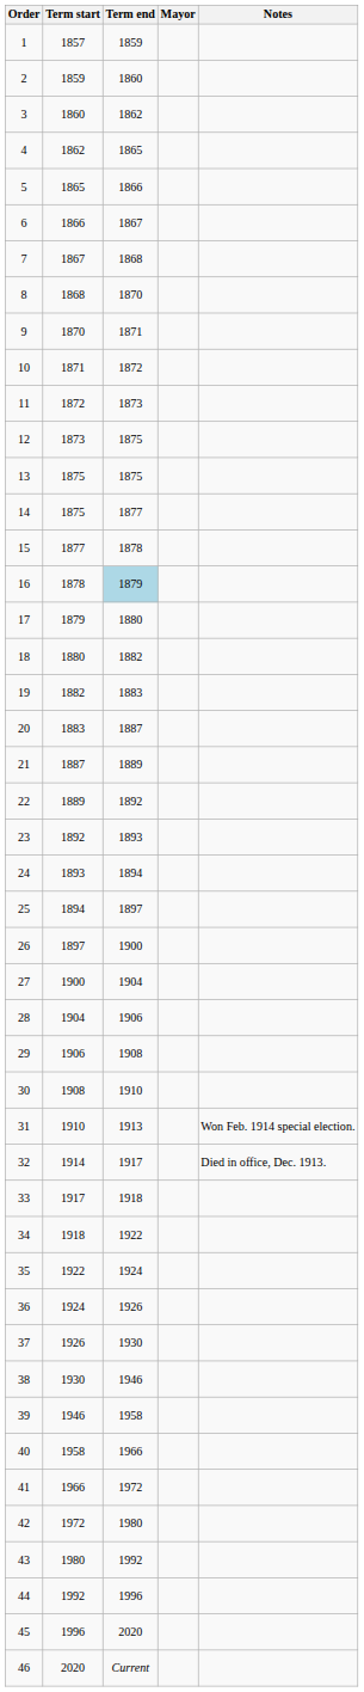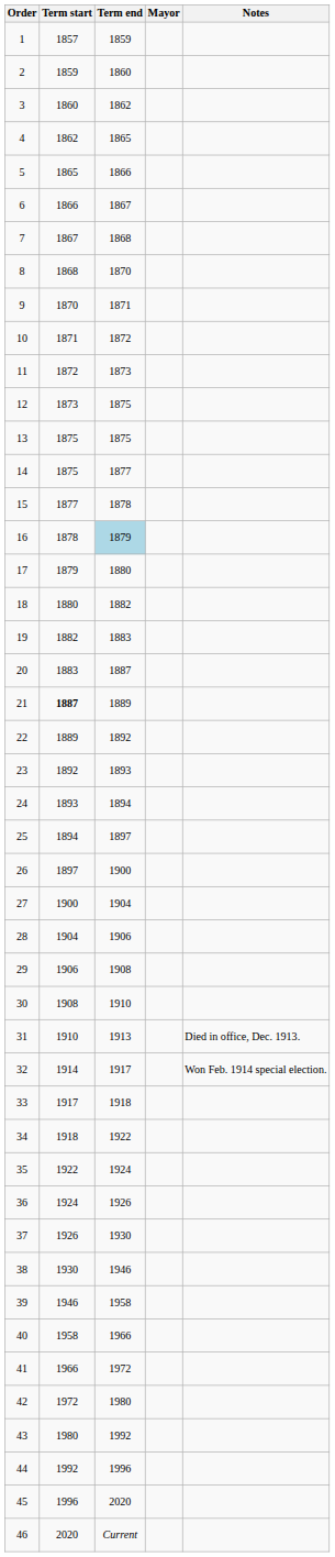 <table class="wikitable sortable mw-collapsible mw-collapsed" style="text-align:center">
 <tr>
 <th>Order</th>
 <th>Term start</th>
 <th>Term end</th>
 <th>Mayor</th>
 <th>Notes</th>
 </tr>
 <tr style="height:3em">
 <td>1</td>
 <td>1857</td>
 <td>1859</td>
 <td align=left></td>
 <td></td>
 </tr>
 <tr style="height:3em">
 <td>2</td>
 <td>1859</td>
 <td>1860</td>
 <td align=left></td>
 <td></td>
 </tr>
 <tr style="height:3em">
 <td>3</td>
 <td>1860</td>
 <td>1862</td>
 <td align=left></td>
 <td></td>
 </tr>
 <tr style="height:3em">
 <td>4</td>
 <td>1862</td>
 <td>1865</td>
 <td align=left></td>
 <td></td>
 </tr>
 <tr style="height:3em">
 <td>5</td>
 <td>1865</td>
 <td>1866</td>
 <td align=left></td>
 <td></td>
 </tr>
 <tr style="height:3em">
 <td>6</td>
 <td>1866</td>
 <td>1867</td>
 <td align=left></td>
 <td></td>
 </tr>
 <tr style="height:3em">
 <td>7</td>
 <td>1867</td>
 <td>1868</td>
 <td align=left></td>
 <td></td>
 </tr>
 <tr style="height:3em">
 <td>8</td>
 <td>1868</td>
 <td>1870</td>
 <td align=left></td>
 <td></td>
 </tr>
 <tr style="height:3em">
 <td>9</td>
 <td>1870</td>
 <td>1871</td>
 <td align=left></td>
 <td></td>
 </tr>
 <tr style="height:3em">
 <td>10</td>
 <td>1871</td>
 <td>1872</td>
 <td align=left></td>
 <td></td>
 </tr>
 <tr style="height:3em">
 <td>11</td>
 <td>1872</td>
 <td>1873</td>
 <td align=left></td>
 <td></td>
 </tr>
 <tr style="height:3em">
 <td>12</td>
 <td>1873</td>
 <td>1875</td>
 <td align=left></td>
 <td></td>
 </tr>
 <tr style="height:3em">
 <td>13</td>
 <td>1875</td>
 <td>1875</td>
 <td align=left></td>
 <td></td>
 </tr>
 <tr style="height:3em">
 <td>14</td>
 <td>1875</td>
 <td>1877</td>
 <td align=left></td>
 <td></td>
 </tr>
 <tr style="height:3em">
 <td>15</td>
 <td>1877</td>
 <td>1878</td>
 <td align=left></td>
 <td></td>
 </tr>
 <tr style="height:3em">
 <td>16</td>
 <td>1878</td>
 <td style="background: lightblue;">1879</td>
 <td align=left></td>
 <td></td>
 </tr>
 <tr style="height:3em">
 <td>17</td>
 <td>1879</td>
 <td>1880</td>
 <td align=left></td>
 <td></td>
 </tr>
 <tr style="height:3em">
 <td>18</td>
 <td>1880</td>
 <td>1882</td>
 <td align=left></td>
 <td></td>
 </tr>
 <tr style="height:3em">
 <td>19</td>
 <td>1882</td>
 <td>1883</td>
 <td align=left></td>
 <td></td>
 </tr>
 <tr style="height:3em">
 <td>20</td>
 <td>1883</td>
 <td>1887</td>
 <td align=left></td>
 <td></td>
 </tr>
 <tr style="height:3em">
 <td>21</td>
-<td>1887</td>
+<td><strong>1887</strong></td>
 <td>1889</td>
 <td align=left></td>
 <td></td>
 </tr>
 <tr style="height:3em">
 <td>22</td>
 <td>1889</td>
 <td>1892</td>
 <td align=left></td>
 <td></td>
 </tr>
 <tr style="height:3em">
 <td>23</td>
 <td>1892</td>
 <td>1893</td>
 <td align=left></td>
 <td></td>
 </tr>
 <tr style="height:3em">
 <td>24</td>
 <td>1893</td>
 <td>1894</td>
 <td align=left></td>
 <td></td>
 </tr>
 <tr style="height:3em">
 <td>25</td>
 <td>1894</td>
 <td>1897</td>
 <td align=left></td>
 <td></td>
 </tr>
 <tr style="height:3em">
 <td>26</td>
 <td>1897</td>
 <td>1900</td>
 <td align=left></td>
 <td></td>
 </tr>
 <tr style="height:3em">
 <td>27</td>
 <td>1900</td>
 <td>1904</td>
 <td align=left></td>
 <td></td>
 </tr>
 <tr style="height:3em">
 <td>28</td>
 <td>1904</td>
 <td>1906</td>
 <td align=left></td>
 <td></td>
 </tr>
 <tr style="height:3em">
 <td>29</td>
 <td>1906</td>
 <td>1908</td>
 <td align=left></td>
 <td></td>
 </tr>
 <tr style="height:3em">
 <td>30</td>
 <td>1908</td>
 <td>1910</td>
 <td align=left></td>
 <td></td>
 </tr>
 <tr style="height:3em">
 <td>31</td>
 <td>1910</td>
 <td>1913</td>
 <td align=left></td>
-<td align=left>Won Feb. 1914 special election.</td>
+<td align=left>Died in office, Dec. 1913.</td>
 </tr>
 <tr style="height:3em">
 <td>32</td>
 <td>1914</td>
 <td>1917</td>
 <td align=left></td>
-<td align=left>Died in office, Dec. 1913.</td>
+<td align=left>Won Feb. 1914 special election.</td>
 </tr>
 <tr style="height:3em">
 <td>33</td>
 <td>1917</td>
 <td>1918</td>
 <td align=left></td>
 <td></td>
 </tr>
 <tr style="height:3em">
 <td>34</td>
 <td>1918</td>
 <td>1922</td>
 <td align=left></td>
 <td></td>
 </tr>
 <tr style="height:3em">
 <td>35</td>
 <td>1922</td>
 <td>1924</td>
 <td align=left></td>
 <td></td>
 </tr>
 <tr style="height:3em">
 <td>36</td>
 <td>1924</td>
 <td>1926</td>
 <td align=left></td>
 <td></td>
 </tr>
 <tr style="height:3em">
 <td>37</td>
 <td>1926</td>
 <td>1930</td>
 <td align=left></td>
 <td></td>
 </tr>
 <tr style="height:3em">
 <td>38</td>
 <td>1930</td>
 <td>1946</td>
 <td align=left></td>
 <td></td>
 </tr>
 <tr style="height:3em">
 <td>39</td>
 <td>1946</td>
 <td>1958</td>
 <td align=left></td>
 <td></td>
 </tr>
 <tr style="height:3em">
 <td>40</td>
 <td>1958</td>
 <td>1966</td>
 <td align=left></td>
 <td></td>
 </tr>
 <tr style="height:3em">
 <td>41</td>
 <td>1966</td>
 <td>1972</td>
 <td align=left></td>
 <td></td>
 </tr>
 <tr style="height:3em">
 <td>42</td>
 <td>1972</td>
 <td>1980</td>
 <td align=left></td>
 <td></td>
 </tr>
 <tr style="height:3em">
 <td>43</td>
 <td>1980</td>
 <td>1992</td>
 <td align=left></td>
 <td></td>
 </tr>
 <tr style="height:3em">
 <td>44</td>
 <td>1992</td>
 <td>1996</td>
 <td align=left></td>
 <td></td>
 </tr>
 <tr style="height:3em">
 <td>45</td>
 <td>1996</td>
 <td>2020</td>
 <td align=left></td>
 <td></td>
 </tr>
 <tr style="height:3em">
 <td>46</td>
 <td>2020</td>
 <td><em>Current</em></td>
 <td align=left></td>
 <td></td>
 </tr>
 </table>
